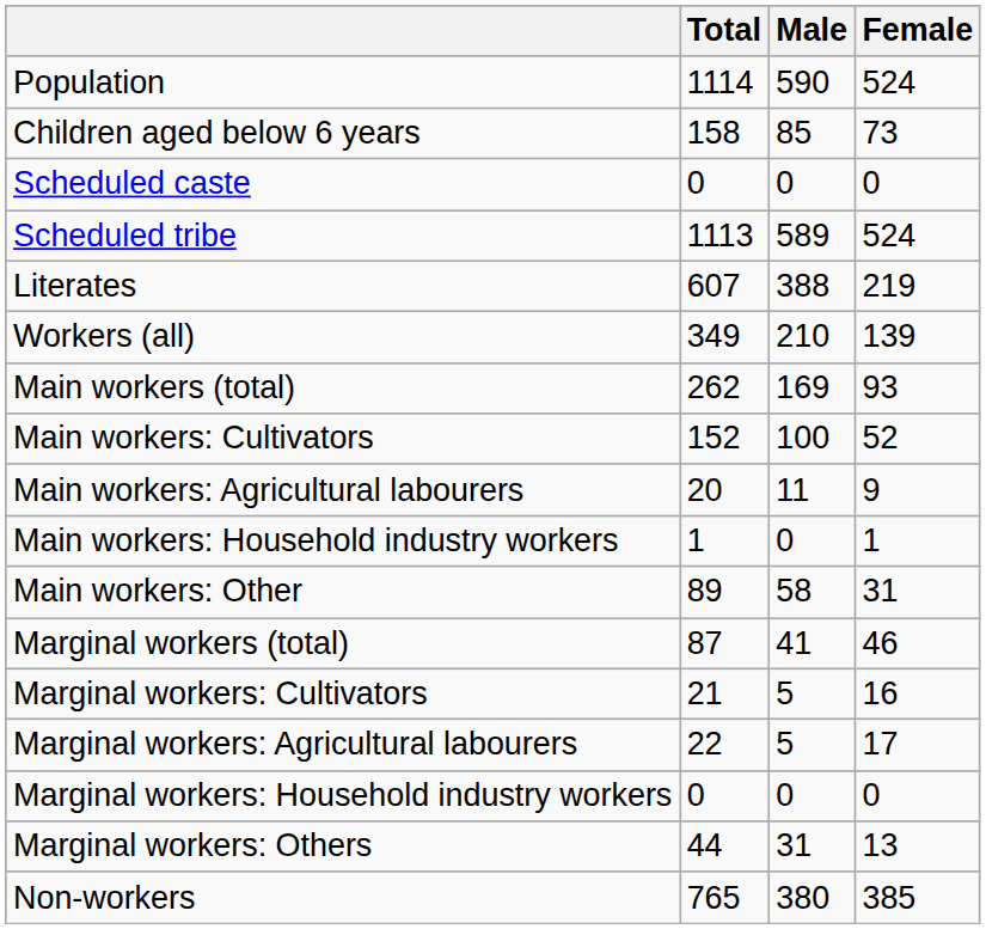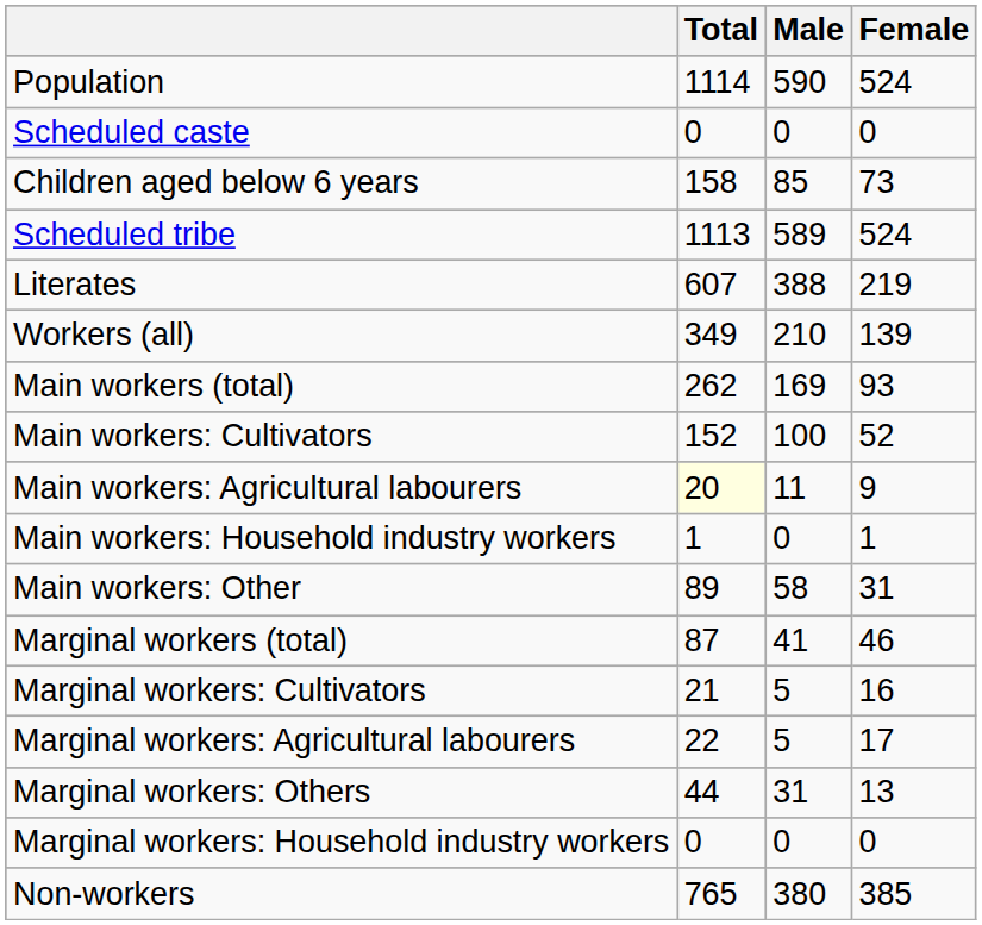 <table class="wikitable sortable">
 <tr>
 <th></th>
 <th>Total</th>
 <th>Male</th>
 <th>Female</th>
 </tr>
 <tr>
 <td>Population</td>
 <td>1114</td>
 <td>590</td>
 <td>524</td>
 </tr>
 <tr>
+<td><a href='#'>Scheduled caste</a></td>
+<td>0</td>
+<td>0</td>
+<td>0</td>
+</tr>
+<tr>
 <td>Children aged below 6 years</td>
 <td>158</td>
 <td>85</td>
 <td>73</td>
-</tr>
-<tr>
-<td><a href='#'>Scheduled caste</a></td>
-<td>0</td>
-<td>0</td>
-<td>0</td>
 </tr>
 <tr>
 <td><a href='#'>Scheduled tribe</a></td>
 <td>1113</td>
 <td>589</td>
 <td>524</td>
 </tr>
 <tr>
 <td>Literates</td>
 <td>607</td>
 <td>388</td>
 <td>219</td>
 </tr>
 <tr>
 <td>Workers (all)</td>
 <td>349</td>
 <td>210</td>
 <td>139</td>
 </tr>
 <tr>
 <td>Main workers (total)</td>
 <td>262</td>
 <td>169</td>
 <td>93</td>
 </tr>
 <tr>
 <td>Main workers: Cultivators</td>
 <td>152</td>
 <td>100</td>
 <td>52</td>
 </tr>
 <tr>
 <td>Main workers: Agricultural labourers</td>
-<td>20</td>
+<td style="background: lightyellow;">20</td>
 <td>11</td>
 <td>9</td>
 </tr>
 <tr>
 <td>Main workers: Household industry workers</td>
 <td>1</td>
 <td>0</td>
 <td>1</td>
 </tr>
 <tr>
 <td>Main workers: Other</td>
 <td>89</td>
 <td>58</td>
 <td>31</td>
 </tr>
 <tr>
 <td>Marginal workers (total)</td>
 <td>87</td>
 <td>41</td>
 <td>46</td>
 </tr>
 <tr>
 <td>Marginal workers: Cultivators</td>
 <td>21</td>
 <td>5</td>
 <td>16</td>
 </tr>
 <tr>
 <td>Marginal workers: Agricultural labourers</td>
 <td>22</td>
 <td>5</td>
 <td>17</td>
 </tr>
 <tr>
+<td>Marginal workers: Others</td>
+<td>44</td>
+<td>31</td>
+<td>13</td>
+</tr>
+<tr>
 <td>Marginal workers: Household industry workers</td>
 <td>0</td>
 <td>0</td>
 <td>0</td>
-</tr>
-<tr>
-<td>Marginal workers: Others</td>
-<td>44</td>
-<td>31</td>
-<td>13</td>
 </tr>
 <tr>
 <td>Non-workers</td>
 <td>765</td>
 <td>380</td>
 <td>385</td>
 </tr>
 </table>
